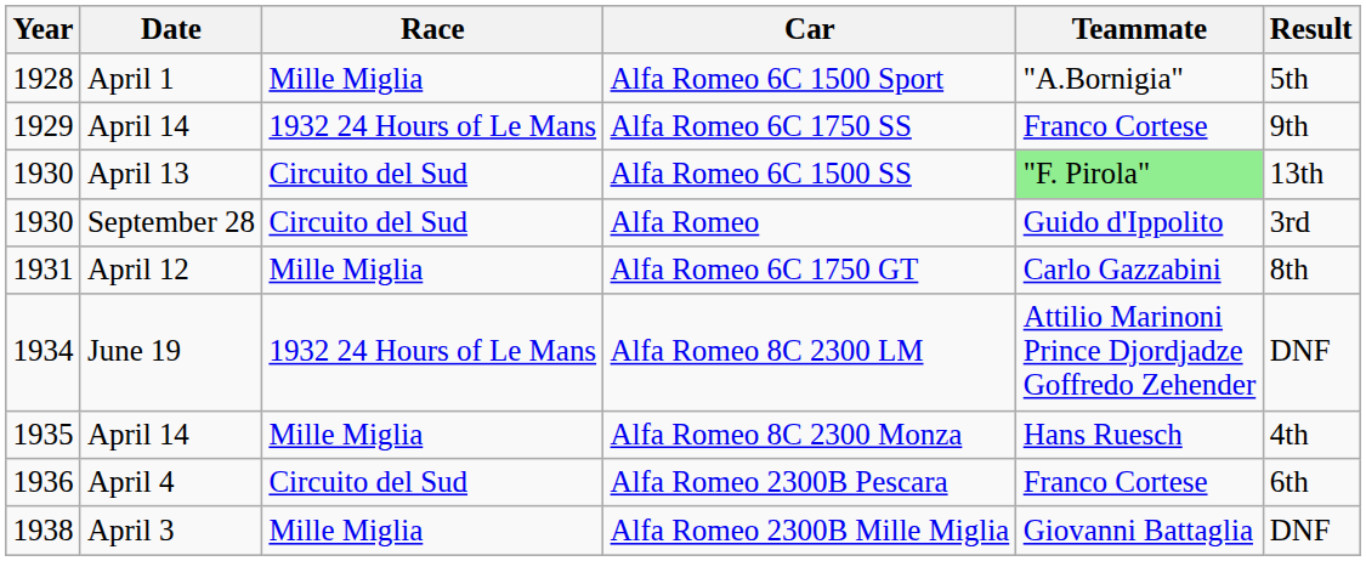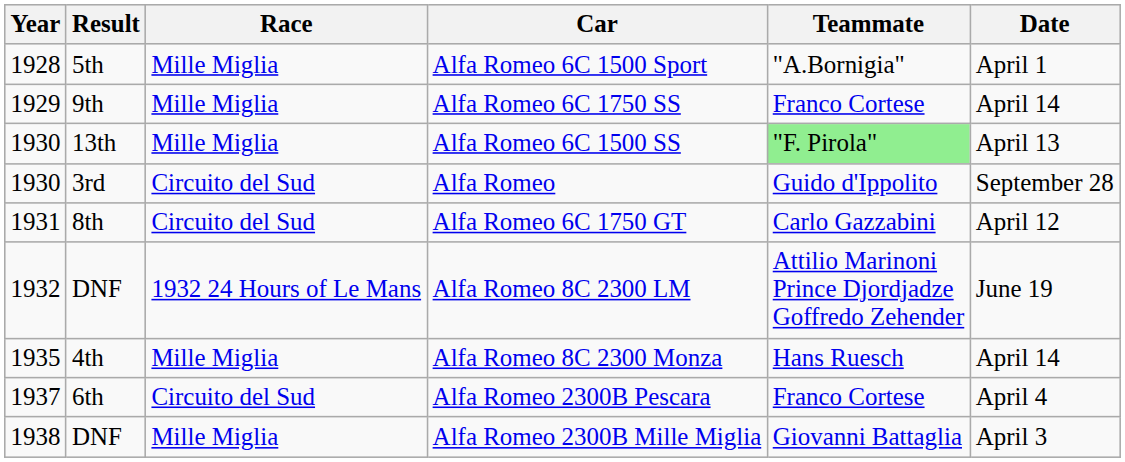 <table class="wikitable sortable">
 <tr>
 <th>Year</th>
-<th>Date</th>
+<th>Result</th>
 <th>Race</th>
 <th>Car</th>
 <th>Teammate</th>
-<th>Result</th>
+<th>Date</th>
 </tr>
 <tr>
 <td>1928</td>
-<td>April 1</td>
+<td>5th</td>
 <td><a href='#'>Mille Miglia</a></td>
 <td><a href='#'>Alfa Romeo 6C 1500 Sport</a></td>
 <td>"A.Bornigia"</td>
-<td>5th</td>
+<td>April 1</td>
 </tr>
 <tr>
 <td>1929</td>
-<td>April 14</td>
-<td><a href='#'>1932 24 Hours of Le Mans</a></td>
+<td>9th</td>
+<td><a href='#'>Mille Miglia</a></td>
 <td><a href='#'>Alfa Romeo 6C 1750 SS</a></td>
 <td><a href='#'>Franco Cortese</a></td>
-<td>9th</td>
+<td>April 14</td>
 </tr>
 <tr>
 <td>1930</td>
-<td>April 13</td>
-<td><a href='#'>Circuito del Sud</a></td>
+<td>13th</td>
+<td><a href='#'>Mille Miglia</a></td>
 <td><a href='#'>Alfa Romeo 6C 1500 SS</a></td>
 <td style="background: lightgreen;">"F. Pirola"</td>
-<td>13th</td>
+<td>April 13</td>
 </tr>
 <tr>
 <td>1930</td>
-<td>September 28</td>
+<td>3rd</td>
 <td><a href='#'>Circuito del Sud</a></td>
 <td><a href='#'>Alfa Romeo</a></td>
 <td><a href='#'>Guido d'Ippolito</a></td>
-<td>3rd</td>
+<td>September 28</td>
 </tr>
 <tr>
 <td>1931</td>
-<td>April 12</td>
-<td><a href='#'>Mille Miglia</a></td>
+<td>8th</td>
+<td><a href='#'>Circuito del Sud</a></td>
 <td><a href='#'>Alfa Romeo 6C 1750 GT</a></td>
 <td><a href='#'>Carlo Gazzabini</a></td>
-<td>8th</td>
+<td>April 12</td>
 </tr>
 <tr>
-<td>1934</td>
-<td>June 19</td>
+<td>1932</td>
+<td>DNF</td>
 <td><a href='#'>1932 24 Hours of Le Mans</a></td>
 <td><a href='#'>Alfa Romeo 8C 2300 LM</a></td>
 <td><a href='#'>Attilio Marinoni</a><br><a href='#'>Prince Djordjadze</a><br><a href='#'>Goffredo Zehender</a></td>
-<td>DNF</td>
+<td>June 19</td>
 </tr>
 <tr>
 <td>1935</td>
-<td>April 14</td>
+<td>4th</td>
 <td><a href='#'>Mille Miglia</a></td>
 <td><a href='#'>Alfa Romeo 8C 2300 Monza</a></td>
 <td><a href='#'>Hans Ruesch</a></td>
-<td>4th</td>
+<td>April 14</td>
 </tr>
 <tr>
-<td>1936</td>
-<td>April 4</td>
+<td>1937</td>
+<td>6th</td>
 <td><a href='#'>Circuito del Sud</a></td>
 <td><a href='#'>Alfa Romeo 2300B Pescara</a></td>
 <td><a href='#'>Franco Cortese</a></td>
-<td>6th</td>
+<td>April 4</td>
 </tr>
 <tr>
 <td>1938</td>
-<td>April 3</td>
+<td>DNF</td>
 <td><a href='#'>Mille Miglia</a></td>
 <td><a href='#'>Alfa Romeo 2300B Mille Miglia</a></td>
 <td><a href='#'>Giovanni Battaglia</a></td>
-<td>DNF</td>
+<td>April 3</td>
 </tr>
 </table>
